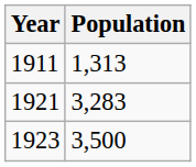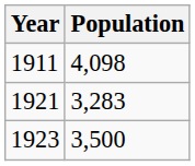 <table class="wikitable">
 <tr>
 <th>Year</th>
 <th>Population</th>
 </tr>
 <tr>
 <td>1911</td>
-<td>1,313</td>
+<td>4,098</td>
 </tr>
 <tr>
 <td>1921</td>
 <td>3,283</td>
 </tr>
 <tr>
 <td>1923</td>
 <td>3,500</td>
 </tr>
 </table>
